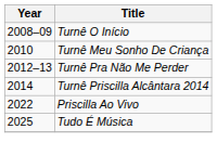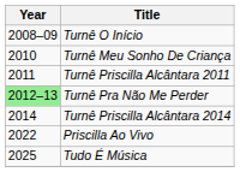 <table class="wikitable sortable">
 <tr>
 <th>Year</th>
 <th>Title</th>
 </tr>
 <tr>
 <td>2008–09</td>
 <td><em>Turnê O Início</em></td>
 </tr>
 <tr>
 <td>2010</td>
 <td><em>Turnê Meu Sonho De Criança</em></td>
 </tr>
 <tr>
-<td>2012–13</td>
+<td>2011</td>
+<td><em>Turnê Priscilla Alcântara 2011</em></td>
+</tr>
+<tr>
+<td style="background: lightgreen;">2012–13</td>
 <td><em>Turnê Pra Não Me Perder</em></td>
 </tr>
 <tr>
 <td>2014</td>
 <td><em>Turnê Priscilla Alcântara 2014</em></td>
 </tr>
 <tr>
 <td>2022</td>
 <td><em>Priscilla Ao Vivo</em></td>
 </tr>
 <tr>
 <td>2025</td>
 <td><em>Tudo É Música</em></td>
 </tr>
 <tr>
 </tr>
 </table>
